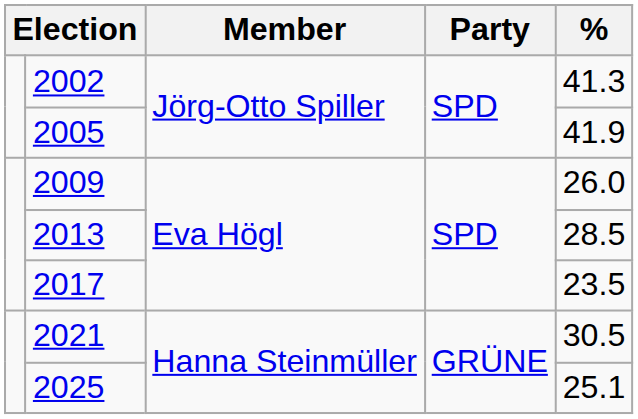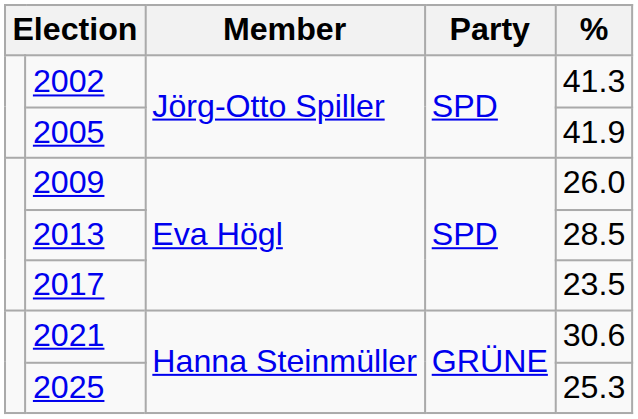 <table class=wikitable>
 <tr>
 <th colspan=2>Election</th>
 <th>Member</th>
 <th>Party</th>
 <th>%</th>
 </tr>
 <tr>
 <td rowspan=2 bgcolor=></td>
 <td><a href='#'>2002</a></td>
 <td rowspan=2><a href='#'>Jörg-Otto Spiller</a></td>
 <td rowspan=2><a href='#'>SPD</a></td>
 <td align=right>41.3</td>
 </tr>
 <tr>
 <td><a href='#'>2005</a></td>
 <td align=right>41.9</td>
 </tr>
 <tr>
 <td rowspan=3 bgcolor=></td>
 <td><a href='#'>2009</a></td>
 <td rowspan=3><a href='#'>Eva Högl</a></td>
 <td rowspan=3><a href='#'>SPD</a></td>
 <td align=right>26.0</td>
 </tr>
 <tr>
 <td><a href='#'>2013</a></td>
 <td align=right>28.5</td>
 </tr>
 <tr>
 <td><a href='#'>2017</a></td>
 <td align=right>23.5</td>
 </tr>
 <tr>
 <td rowspan=2 bgcolor=></td>
 <td><a href='#'>2021</a></td>
 <td rowspan=2><a href='#'>Hanna Steinmüller</a></td>
 <td rowspan=2><a href='#'>GRÜNE</a></td>
-<td align=right>30.5</td>
+<td align=right>30.6</td>
 </tr>
 <tr>
 <td><a href='#'>2025</a></td>
-<td align=right>25.1</td>
+<td align=right>25.3</td>
 </tr>
 </table>
